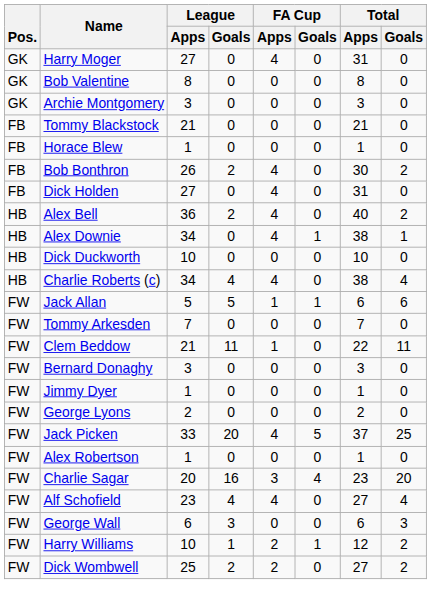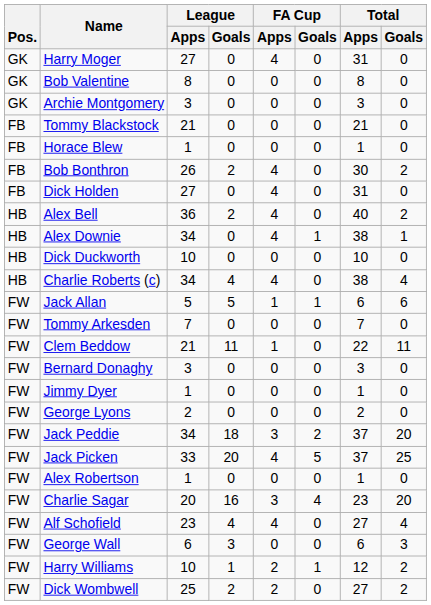 <table class="wikitable" style="text-align:center">
 <tr>
 <th rowspan="2" valign="bottom">Pos.</th>
 <th rowspan="2">Name</th>
 <th colspan="2" width="85">League</th>
 <th colspan="2" width="85">FA Cup</th>
 <th colspan="2" width="85">Total</th>
 </tr>
 <tr>
 <th>Apps</th>
 <th>Goals</th>
 <th>Apps</th>
 <th>Goals</th>
 <th>Apps</th>
 <th>Goals</th>
 </tr>
 <tr>
 <td align="left">GK</td>
 <td align="left"> <a href='#'>Harry Moger</a></td>
 <td>27</td>
 <td>0</td>
 <td>4</td>
 <td>0</td>
 <td>31</td>
 <td>0</td>
 </tr>
 <tr>
 <td align="left">GK</td>
 <td align="left"> <a href='#'>Bob Valentine</a></td>
 <td>8</td>
 <td>0</td>
 <td>0</td>
 <td>0</td>
 <td>8</td>
 <td>0</td>
 </tr>
 <tr>
 <td align="left">GK</td>
 <td align="left"> <a href='#'>Archie Montgomery</a></td>
 <td>3</td>
 <td>0</td>
 <td>0</td>
 <td>0</td>
 <td>3</td>
 <td>0</td>
 </tr>
 <tr>
 <td align="left">FB</td>
 <td align="left"> <a href='#'>Tommy Blackstock</a></td>
 <td>21</td>
 <td>0</td>
 <td>0</td>
 <td>0</td>
 <td>21</td>
 <td>0</td>
 </tr>
 <tr>
 <td align="left">FB</td>
 <td align="left"> <a href='#'>Horace Blew</a></td>
 <td>1</td>
 <td>0</td>
 <td>0</td>
 <td>0</td>
 <td>1</td>
 <td>0</td>
 </tr>
 <tr>
 <td align="left">FB</td>
 <td align="left"> <a href='#'>Bob Bonthron</a></td>
 <td>26</td>
 <td>2</td>
 <td>4</td>
 <td>0</td>
 <td>30</td>
 <td>2</td>
 </tr>
 <tr>
 <td align="left">FB</td>
 <td align="left"> <a href='#'>Dick Holden</a></td>
 <td>27</td>
 <td>0</td>
 <td>4</td>
 <td>0</td>
 <td>31</td>
 <td>0</td>
 </tr>
 <tr>
 <td align="left">HB</td>
 <td align="left"> <a href='#'>Alex Bell</a></td>
 <td>36</td>
 <td>2</td>
 <td>4</td>
 <td>0</td>
 <td>40</td>
 <td>2</td>
 </tr>
 <tr>
 <td align="left">HB</td>
 <td align="left"> <a href='#'>Alex Downie</a></td>
 <td>34</td>
 <td>0</td>
 <td>4</td>
 <td>1</td>
 <td>38</td>
 <td>1</td>
 </tr>
 <tr>
 <td align="left">HB</td>
 <td align="left"> <a href='#'>Dick Duckworth</a></td>
 <td>10</td>
 <td>0</td>
 <td>0</td>
 <td>0</td>
 <td>10</td>
 <td>0</td>
 </tr>
 <tr>
 <td align="left">HB</td>
 <td align="left"> <a href='#'>Charlie Roberts</a> (<a href='#'>c</a>)</td>
 <td>34</td>
 <td>4</td>
 <td>4</td>
 <td>0</td>
 <td>38</td>
 <td>4</td>
 </tr>
 <tr>
 <td align="left">FW</td>
 <td align="left"> <a href='#'>Jack Allan</a></td>
 <td>5</td>
 <td>5</td>
 <td>1</td>
 <td>1</td>
 <td>6</td>
 <td>6</td>
 </tr>
 <tr>
 <td align="left">FW</td>
 <td align="left"> <a href='#'>Tommy Arkesden</a></td>
 <td>7</td>
 <td>0</td>
 <td>0</td>
 <td>0</td>
 <td>7</td>
 <td>0</td>
 </tr>
 <tr>
 <td align="left">FW</td>
 <td align="left"> <a href='#'>Clem Beddow</a></td>
 <td>21</td>
 <td>11</td>
 <td>1</td>
 <td>0</td>
 <td>22</td>
 <td>11</td>
 </tr>
 <tr>
 <td align="left">FW</td>
 <td align="left"> <a href='#'>Bernard Donaghy</a></td>
 <td>3</td>
 <td>0</td>
 <td>0</td>
 <td>0</td>
 <td>3</td>
 <td>0</td>
 </tr>
 <tr>
 <td align="left">FW</td>
 <td align="left"> <a href='#'>Jimmy Dyer</a></td>
 <td>1</td>
 <td>0</td>
 <td>0</td>
 <td>0</td>
 <td>1</td>
 <td>0</td>
 </tr>
 <tr>
 <td align="left">FW</td>
 <td align="left"> <a href='#'>George Lyons</a></td>
 <td>2</td>
 <td>0</td>
 <td>0</td>
 <td>0</td>
 <td>2</td>
 <td>0</td>
 </tr>
 <tr>
 <td align="left">FW</td>
+<td align="left"> <a href='#'>Jack Peddie</a></td>
+<td>34</td>
+<td>18</td>
+<td>3</td>
+<td>2</td>
+<td>37</td>
+<td>20</td>
+</tr>
+<tr>
+<td align="left">FW</td>
 <td align="left"> <a href='#'>Jack Picken</a></td>
 <td>33</td>
 <td>20</td>
 <td>4</td>
 <td>5</td>
 <td>37</td>
 <td>25</td>
 </tr>
 <tr>
 <td align="left">FW</td>
 <td align="left"> <a href='#'>Alex Robertson</a></td>
 <td>1</td>
 <td>0</td>
 <td>0</td>
 <td>0</td>
 <td>1</td>
 <td>0</td>
 </tr>
 <tr>
 <td align="left">FW</td>
 <td align="left"> <a href='#'>Charlie Sagar</a></td>
 <td>20</td>
 <td>16</td>
 <td>3</td>
 <td>4</td>
 <td>23</td>
 <td>20</td>
 </tr>
 <tr>
 <td align="left">FW</td>
 <td align="left"> <a href='#'>Alf Schofield</a></td>
 <td>23</td>
 <td>4</td>
 <td>4</td>
 <td>0</td>
 <td>27</td>
 <td>4</td>
 </tr>
 <tr>
 <td align="left">FW</td>
 <td align="left"> <a href='#'>George Wall</a></td>
 <td>6</td>
 <td>3</td>
 <td>0</td>
 <td>0</td>
 <td>6</td>
 <td>3</td>
 </tr>
 <tr>
 <td align="left">FW</td>
 <td align="left"> <a href='#'>Harry Williams</a></td>
 <td>10</td>
 <td>1</td>
 <td>2</td>
 <td>1</td>
 <td>12</td>
 <td>2</td>
 </tr>
 <tr>
 <td align="left">FW</td>
 <td align="left"> <a href='#'>Dick Wombwell</a></td>
 <td>25</td>
 <td>2</td>
 <td>2</td>
 <td>0</td>
 <td>27</td>
 <td>2</td>
 </tr>
 </table>
